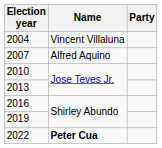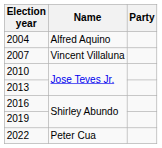 <table class="wikitable">
 <tr>
 <th>Election<br>year</th>
 <th>Name</th>
 <th colspan=2>Party</th>
 </tr>
 <tr>
 <td>2004</td>
-<td>Vincent Villaluna</td>
+<td>Alfred Aquino</td>
 <td></td>
 </tr>
 <tr>
 <td>2007</td>
-<td>Alfred Aquino</td>
+<td>Vincent Villaluna</td>
 <td></td>
 </tr>
 <tr>
 <td>2010</td>
 <td rowspan="2"><a href='#'>Jose Teves Jr.</a></td>
 <td></td>
 </tr>
 <tr>
 <td>2013</td>
 <td></td>
 </tr>
 <tr>
 <td>2016</td>
 <td rowspan="2">Shirley Abundo</td>
 <td></td>
 </tr>
 <tr>
 <td>2019</td>
 <td></td>
 </tr>
 <tr>
 <td>2022</td>
-<td><strong>Peter Cua</strong></td>
+<td>Peter Cua</td>
 <td></td>
 </tr>
 </table>
